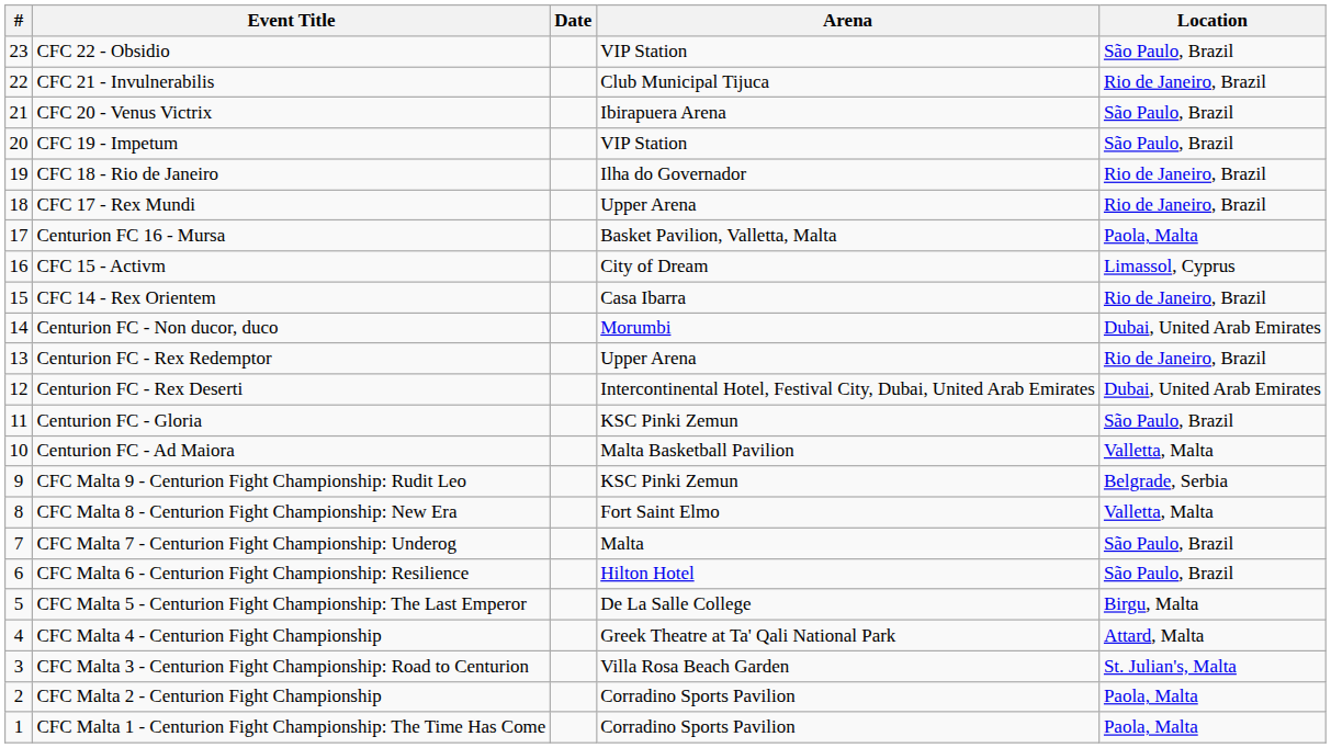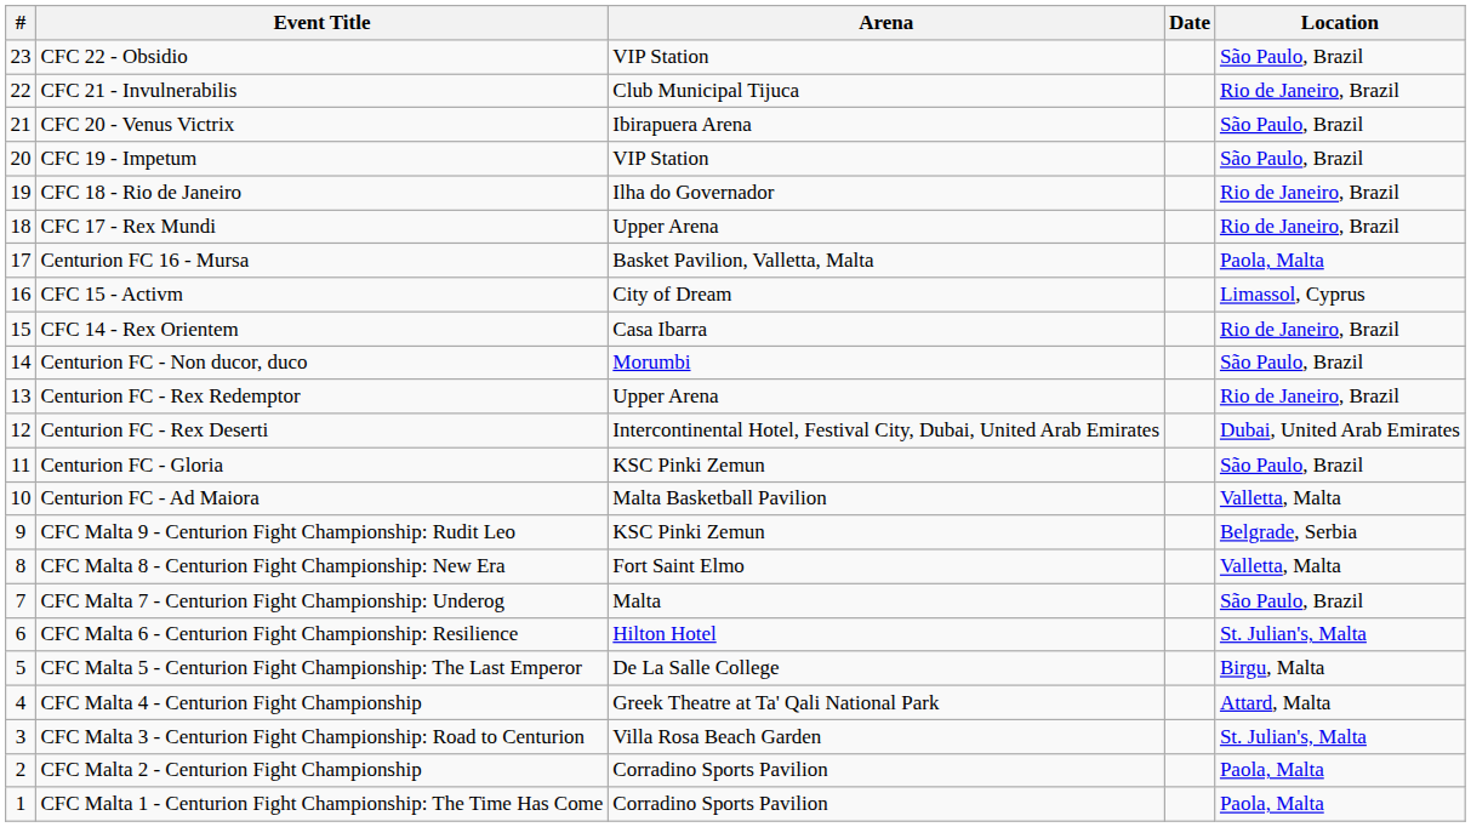 <table class="sortable wikitable succession-box" style="font-size:90%;">
 <tr>
 <th scope="col">#</th>
 <th scope="col">Event Title</th>
+<th scope="col">Arena</th>
 <th scope="col">Date</th>
-<th scope="col">Arena</th>
 <th scope="col">Location</th>
 </tr>
 <tr>
 <td align=center>23</td>
 <td>CFC 22 - Obsidio</td>
+<td>VIP Station</td>
 <td></td>
-<td>VIP Station</td>
 <td><a href='#'>São Paulo</a>, Brazil</td>
 </tr>
 <tr>
 <td align=center>22</td>
 <td>CFC 21 - Invulnerabilis</td>
+<td>Club Municipal Tijuca</td>
 <td></td>
-<td>Club Municipal Tijuca</td>
 <td><a href='#'>Rio de Janeiro</a>, Brazil</td>
 </tr>
 <tr>
 <td align=center>21</td>
 <td>CFC 20 - Venus Victrix</td>
+<td>Ibirapuera Arena</td>
 <td></td>
-<td>Ibirapuera Arena</td>
 <td><a href='#'>São Paulo</a>, Brazil</td>
 </tr>
 <tr>
 <td align=center>20</td>
 <td>CFC 19 - Impetum</td>
+<td>VIP Station</td>
 <td></td>
-<td>VIP Station</td>
 <td><a href='#'>São Paulo</a>, Brazil</td>
 </tr>
 <tr>
 <td align=center>19</td>
 <td>CFC 18 - Rio de Janeiro</td>
+<td>Ilha do Governador</td>
 <td></td>
-<td>Ilha do Governador</td>
 <td><a href='#'>Rio de Janeiro</a>, Brazil</td>
 </tr>
 <tr>
 <td align=center>18</td>
 <td>CFC 17 - Rex Mundi</td>
+<td>Upper Arena</td>
 <td></td>
-<td>Upper Arena</td>
 <td><a href='#'>Rio de Janeiro</a>, Brazil</td>
 </tr>
 <tr>
 <td align=center>17</td>
 <td>Centurion FC 16 - Mursa</td>
+<td>Basket Pavilion, Valletta, Malta</td>
 <td></td>
-<td>Basket Pavilion, Valletta, Malta</td>
 <td><a href='#'>Paola, Malta</a></td>
 </tr>
 <tr>
 <td align=center>16</td>
 <td>CFC 15 - Activm</td>
+<td>City of Dream</td>
 <td></td>
-<td>City of Dream</td>
 <td><a href='#'>Limassol</a>, Cyprus</td>
 </tr>
 <tr>
 <td align=center>15</td>
 <td>CFC 14 - Rex Orientem</td>
+<td>Casa Ibarra</td>
 <td></td>
-<td>Casa Ibarra</td>
 <td><a href='#'>Rio de Janeiro</a>, Brazil</td>
 </tr>
 <tr>
 <td align=center>14</td>
 <td>Centurion FC - Non ducor, duco</td>
+<td><a href='#'>Morumbi</a></td>
 <td></td>
-<td><a href='#'>Morumbi</a></td>
-<td><a href='#'>Dubai</a>, United Arab Emirates</td>
+<td><a href='#'>São Paulo</a>, Brazil</td>
 </tr>
 <tr>
 <td align=center>13</td>
 <td>Centurion FC - Rex Redemptor</td>
+<td>Upper Arena</td>
 <td></td>
-<td>Upper Arena</td>
 <td><a href='#'>Rio de Janeiro</a>, Brazil</td>
 </tr>
 <tr>
 <td align=center>12</td>
 <td>Centurion FC - Rex Deserti</td>
+<td>Intercontinental Hotel, Festival City, Dubai, United Arab Emirates</td>
 <td></td>
-<td>Intercontinental Hotel, Festival City, Dubai, United Arab Emirates</td>
 <td><a href='#'>Dubai</a>, United Arab Emirates</td>
 </tr>
 <tr>
 <td align=center>11</td>
 <td>Centurion FC - Gloria</td>
+<td>KSC Pinki Zemun</td>
 <td></td>
-<td>KSC Pinki Zemun</td>
 <td><a href='#'>São Paulo</a>, Brazil</td>
 </tr>
 <tr>
 <td align=center>10</td>
 <td>Centurion FC - Ad Maiora</td>
+<td>Malta Basketball Pavilion</td>
 <td></td>
-<td>Malta Basketball Pavilion</td>
 <td><a href='#'>Valletta</a>, Malta</td>
 </tr>
 <tr>
 <td align=center>9</td>
 <td>CFC Malta 9 - Centurion Fight Championship: Rudit Leo</td>
+<td>KSC Pinki Zemun</td>
 <td></td>
-<td>KSC Pinki Zemun</td>
 <td><a href='#'>Belgrade</a>, Serbia</td>
 </tr>
 <tr>
 <td align=center>8</td>
 <td>CFC Malta 8 - Centurion Fight Championship: New Era</td>
+<td>Fort Saint Elmo</td>
 <td></td>
-<td>Fort Saint Elmo</td>
 <td><a href='#'>Valletta</a>, Malta</td>
 </tr>
 <tr>
 <td align=center>7</td>
 <td>CFC Malta 7 - Centurion Fight Championship: Underog</td>
+<td>Malta</td>
 <td></td>
-<td>Malta</td>
 <td><a href='#'>São Paulo</a>, Brazil</td>
 </tr>
 <tr>
 <td align=center>6</td>
 <td>CFC Malta 6 - Centurion Fight Championship: Resilience</td>
+<td><a href='#'>Hilton Hotel</a></td>
 <td></td>
-<td><a href='#'>Hilton Hotel</a></td>
-<td><a href='#'>São Paulo</a>, Brazil</td>
+<td><a href='#'>St. Julian's, Malta</a></td>
 </tr>
 <tr>
 <td align=center>5</td>
 <td>CFC Malta 5 - Centurion Fight Championship: The Last Emperor</td>
+<td>De La Salle College</td>
 <td></td>
-<td>De La Salle College</td>
 <td><a href='#'>Birgu</a>, Malta</td>
 </tr>
 <tr>
 <td align=center>4</td>
 <td>CFC Malta 4 - Centurion Fight Championship</td>
+<td>Greek Theatre at Ta' Qali National Park</td>
 <td></td>
-<td>Greek Theatre at Ta' Qali National Park</td>
 <td><a href='#'>Attard</a>, Malta</td>
 </tr>
 <tr>
 <td align=center>3</td>
 <td>CFC Malta 3 - Centurion Fight Championship: Road to Centurion</td>
+<td>Villa Rosa Beach Garden</td>
 <td></td>
-<td>Villa Rosa Beach Garden</td>
 <td><a href='#'>St. Julian's, Malta</a></td>
 </tr>
 <tr>
 <td align=center>2</td>
 <td>CFC Malta 2 - Centurion Fight Championship</td>
+<td>Corradino Sports Pavilion</td>
 <td></td>
-<td>Corradino Sports Pavilion</td>
 <td><a href='#'>Paola, Malta</a></td>
 </tr>
 <tr>
 <td align=center>1</td>
 <td>CFC Malta 1 - Centurion Fight Championship: The Time Has Come</td>
+<td>Corradino Sports Pavilion</td>
 <td></td>
-<td>Corradino Sports Pavilion</td>
 <td><a href='#'>Paola, Malta</a></td>
 </tr>
 </table>
